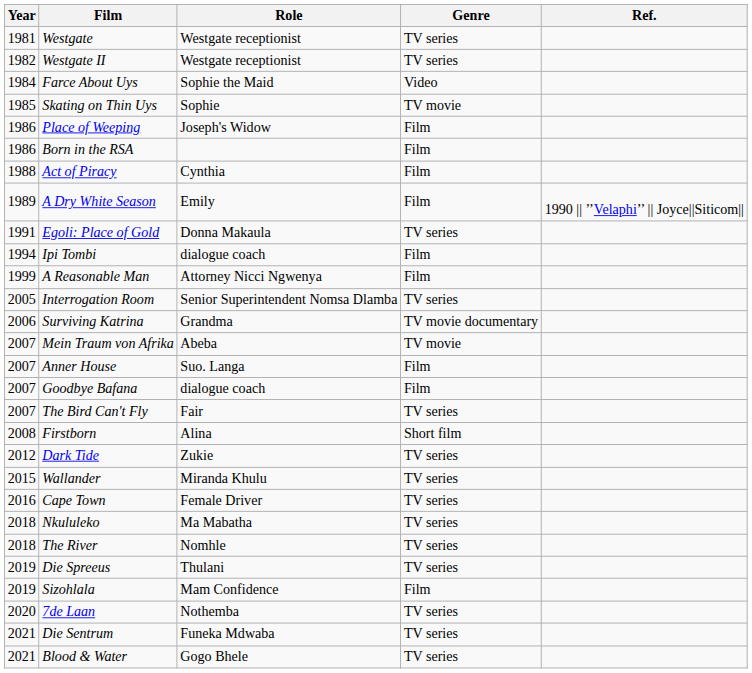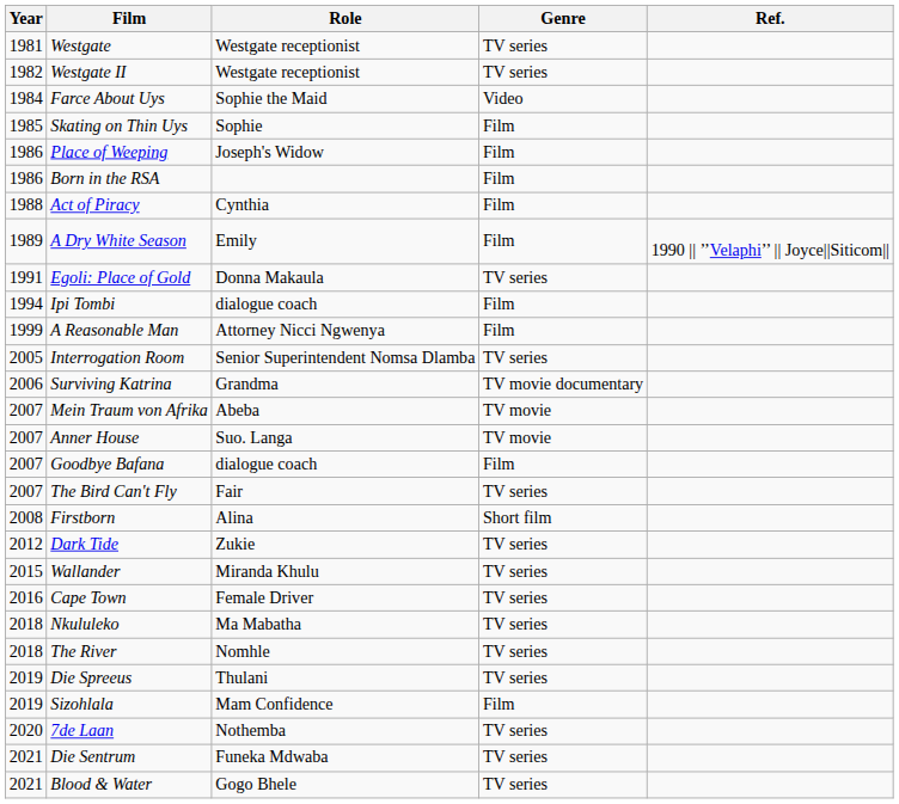 <table class="wikitable">
 <tr>
 <th>Year</th>
 <th>Film</th>
 <th>Role</th>
 <th>Genre</th>
 <th>Ref.</th>
 </tr>
 <tr>
 <td>1981</td>
 <td><em>Westgate</em></td>
 <td>Westgate receptionist</td>
 <td>TV series</td>
 <td></td>
 </tr>
 <tr>
 <td>1982</td>
 <td><em>Westgate II</em></td>
 <td>Westgate receptionist</td>
 <td>TV series</td>
 <td></td>
 </tr>
 <tr>
 <td>1984</td>
 <td><em>Farce About Uys</em></td>
 <td>Sophie the Maid</td>
 <td>Video</td>
 <td></td>
 </tr>
 <tr>
 <td>1985</td>
 <td><em>Skating on Thin Uys</em></td>
 <td>Sophie</td>
-<td>TV movie</td>
+<td>Film</td>
 <td></td>
 </tr>
 <tr>
 <td>1986</td>
 <td><em><a href='#'>Place of Weeping</a></em></td>
 <td>Joseph's Widow</td>
 <td>Film</td>
 <td></td>
 </tr>
 <tr>
 <td>1986</td>
 <td><em>Born in the RSA</em></td>
 <td></td>
 <td>Film</td>
 <td></td>
 </tr>
 <tr>
 <td>1988</td>
 <td><em><a href='#'>Act of Piracy</a></em></td>
 <td>Cynthia</td>
 <td>Film</td>
 <td></td>
 </tr>
 <tr>
 <td>1989</td>
 <td><em><a href='#'>A Dry White Season</a></em></td>
 <td>Emily</td>
 <td>Film</td>
 <td><br>1990 || ’’<a href='#'>Velaphi</a>’’ || Joyce||Siticom||</td>
 </tr>
 <tr>
 <td>1991</td>
 <td><em><a href='#'>Egoli: Place of Gold</a></em></td>
 <td>Donna Makaula</td>
 <td>TV series</td>
 <td></td>
 </tr>
 <tr>
 <td>1994</td>
 <td><em>Ipi Tombi</em></td>
 <td>dialogue coach</td>
 <td>Film</td>
 <td></td>
 </tr>
 <tr>
 <td>1999</td>
 <td><em>A Reasonable Man</em></td>
 <td>Attorney Nicci Ngwenya</td>
 <td>Film</td>
 <td></td>
 </tr>
 <tr>
 <td>2005</td>
 <td><em>Interrogation Room</em></td>
 <td>Senior Superintendent Nomsa Dlamba</td>
 <td>TV series</td>
 <td></td>
 </tr>
 <tr>
 <td>2006</td>
 <td><em>Surviving Katrina</em></td>
 <td>Grandma</td>
 <td>TV movie documentary</td>
 <td></td>
 </tr>
 <tr>
 <td>2007</td>
 <td><em>Mein Traum von Afrika</em></td>
 <td>Abeba</td>
 <td>TV movie</td>
 <td></td>
 </tr>
 <tr>
 <td>2007</td>
 <td><em>Anner House</em></td>
 <td>Suo. Langa</td>
-<td>Film</td>
+<td>TV movie</td>
 <td></td>
 </tr>
 <tr>
 <td>2007</td>
 <td><em>Goodbye Bafana</em></td>
 <td>dialogue coach</td>
 <td>Film</td>
 <td></td>
 </tr>
 <tr>
 <td>2007</td>
 <td><em>The Bird Can't Fly</em></td>
 <td>Fair</td>
 <td>TV series</td>
 <td></td>
 </tr>
 <tr>
 <td>2008</td>
 <td><em>Firstborn</em></td>
 <td>Alina</td>
 <td>Short film</td>
 <td></td>
 </tr>
 <tr>
 <td>2012</td>
 <td><em><a href='#'>Dark Tide</a></em></td>
 <td>Zukie</td>
 <td>TV series</td>
 <td></td>
 </tr>
 <tr>
 <td>2015</td>
 <td><em>Wallander</em></td>
 <td>Miranda Khulu</td>
 <td>TV series</td>
 <td></td>
 </tr>
 <tr>
 <td>2016</td>
 <td><em>Cape Town</em></td>
 <td>Female Driver</td>
 <td>TV series</td>
 <td></td>
 </tr>
 <tr>
 <td>2018</td>
 <td><em>Nkululeko</em></td>
 <td>Ma Mabatha</td>
 <td>TV series</td>
 <td></td>
 </tr>
 <tr>
 <td>2018</td>
 <td><em>The River</em></td>
 <td>Nomhle</td>
 <td>TV series</td>
 <td></td>
 </tr>
 <tr>
 <td>2019</td>
 <td><em>Die Spreeus</em></td>
 <td>Thulani</td>
 <td>TV series</td>
 <td></td>
 </tr>
 <tr>
 <td>2019</td>
 <td><em>Sizohlala</em></td>
 <td>Mam Confidence</td>
 <td>Film</td>
 <td></td>
 </tr>
 <tr>
 <td>2020</td>
 <td><em><a href='#'>7de Laan</a></em></td>
 <td>Nothemba</td>
 <td>TV series</td>
 <td></td>
 </tr>
 <tr>
 <td>2021</td>
 <td><em>Die Sentrum</em></td>
 <td>Funeka Mdwaba</td>
 <td>TV series</td>
 <td></td>
 </tr>
 <tr>
 <td>2021</td>
 <td><em>Blood & Water</em></td>
 <td>Gogo Bhele</td>
 <td>TV series</td>
 <td></td>
 </tr>
 </table>
